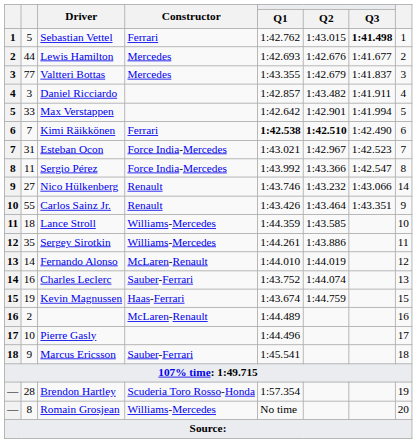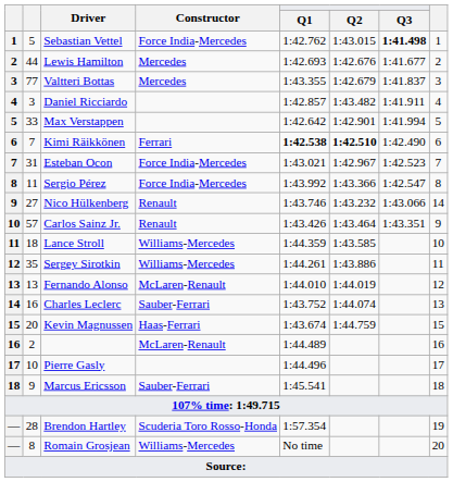 <table class="wikitable sortable" style="font-size:85%">
 <tr>
 <th rowspan=2></th>
 <th rowspan=2></th>
 <th rowspan=2>Driver</th>
 <th rowspan=2>Constructor</th>
 <th style="background:#eaecf0; text-align:center;" colspan=3></th>
 <th rowspan=2></th>
 </tr>
 <tr>
 <th>Q1</th>
 <th>Q2</th>
 <th>Q3</th>
 </tr>
 <tr>
 <th>1</th>
 <td style="text-align:center;">5</td>
 <td data-sort-value="VET"> <a href='#'>Sebastian Vettel</a></td>
-<td><a href='#'>Ferrari</a></td>
+<td><a href='#'>Force India</a>-<a href='#'>Mercedes</a></td>
 <td>1:42.762</td>
 <td>1:43.015</td>
 <td><strong>1:41.498</strong></td>
 <td style="text-align:center;">1</td>
 </tr>
 <tr>
 <th>2</th>
 <td style="text-align:center;">44</td>
 <td data-sort-value="HAM"> <a href='#'>Lewis Hamilton</a></td>
 <td><a href='#'>Mercedes</a></td>
 <td>1:42.693</td>
 <td>1:42.676</td>
 <td>1:41.677</td>
 <td style="text-align:center;">2</td>
 </tr>
 <tr>
 <th>3</th>
 <td style="text-align:center;">77</td>
 <td data-sort-value="BOT"> <a href='#'>Valtteri Bottas</a></td>
 <td><a href='#'>Mercedes</a></td>
 <td>1:43.355</td>
 <td>1:42.679</td>
 <td>1:41.837</td>
 <td style="text-align:center;">3</td>
 </tr>
 <tr>
 <th>4</th>
 <td style="text-align:center;">3</td>
 <td data-sort-value="RIC"> <a href='#'>Daniel Ricciardo</a></td>
 <td></td>
 <td>1:42.857</td>
 <td>1:43.482</td>
 <td>1:41.911</td>
 <td style="text-align:center;">4</td>
 </tr>
 <tr>
 <th>5</th>
 <td style="text-align:center;">33</td>
 <td data-sort-value="VER"> <a href='#'>Max Verstappen</a></td>
 <td></td>
 <td>1:42.642</td>
 <td>1:42.901</td>
 <td>1:41.994</td>
 <td style="text-align:center;">5</td>
 </tr>
 <tr>
 <th>6</th>
 <td style="text-align:center;">7</td>
 <td data-sort-value="RAI"> <a href='#'>Kimi Räikkönen</a></td>
 <td><a href='#'>Ferrari</a></td>
 <td><strong>1:42.538</strong></td>
 <td><strong>1:42.510</strong></td>
 <td>1:42.490</td>
 <td style="text-align:center;">6</td>
 </tr>
 <tr>
 <th>7</th>
 <td style="text-align:center;">31</td>
 <td data-sort-value="OCO"> <a href='#'>Esteban Ocon</a></td>
 <td><a href='#'>Force India</a>-<a href='#'>Mercedes</a></td>
 <td>1:43.021</td>
 <td>1:42.967</td>
 <td>1:42.523</td>
 <td style="text-align:center;">7</td>
 </tr>
 <tr>
 <th>8</th>
 <td style="text-align:center;">11</td>
 <td data-sort-value="PER"> <a href='#'>Sergio Pérez</a></td>
 <td><a href='#'>Force India</a>-<a href='#'>Mercedes</a></td>
 <td>1:43.992</td>
 <td>1:43.366</td>
 <td>1:42.547</td>
 <td style="text-align:center;">8</td>
 </tr>
 <tr>
 <th>9</th>
 <td style="text-align:center;">27</td>
 <td data-sort-value="HUL"> <a href='#'>Nico Hülkenberg</a></td>
 <td><a href='#'>Renault</a></td>
 <td>1:43.746</td>
 <td>1:43.232</td>
 <td>1:43.066</td>
 <td style="text-align:center;">14</td>
 </tr>
 <tr>
 <th>10</th>
-<td style="text-align:center;">55</td>
+<td style="text-align:center;">57</td>
 <td data-sort-value="SAI"> <a href='#'>Carlos Sainz Jr.</a></td>
 <td><a href='#'>Renault</a></td>
 <td>1:43.426</td>
 <td>1:43.464</td>
 <td>1:43.351</td>
 <td style="text-align:center;">9</td>
 </tr>
 <tr>
 <th>11</th>
 <td style="text-align:center;">18</td>
 <td data-sort-value="STR"> <a href='#'>Lance Stroll</a></td>
 <td><a href='#'>Williams</a>-<a href='#'>Mercedes</a></td>
 <td>1:44.359</td>
 <td>1:43.585</td>
 <td></td>
 <td style="text-align:center;">10</td>
 </tr>
 <tr>
 <th>12</th>
 <td style="text-align:center;">35</td>
 <td data-sort-value="SIR"> <a href='#'>Sergey Sirotkin</a></td>
 <td><a href='#'>Williams</a>-<a href='#'>Mercedes</a></td>
 <td>1:44.261</td>
 <td>1:43.886</td>
 <td></td>
 <td style="text-align:center;">11</td>
 </tr>
 <tr>
 <th>13</th>
-<td style="text-align:center;">14</td>
+<td style="text-align:center;">13</td>
 <td> <a href='#'>Fernando Alonso</a></td>
 <td><a href='#'>McLaren</a>-<a href='#'>Renault</a></td>
 <td>1:44.010</td>
 <td>1:44.019</td>
 <td></td>
 <td style="text-align:center;">12</td>
 </tr>
 <tr>
 <th>14</th>
 <td style="text-align:center;">16</td>
 <td data-sort-value="LEC"> <a href='#'>Charles Leclerc</a></td>
 <td><a href='#'>Sauber</a>-<a href='#'>Ferrari</a></td>
 <td>1:43.752</td>
 <td>1:44.074</td>
 <td></td>
 <td style="text-align:center;">13</td>
 </tr>
 <tr>
 <th>15</th>
-<td style="text-align:center;">19</td>
+<td style="text-align:center;">20</td>
 <td data-sort-value="MAG"> <a href='#'>Kevin Magnussen</a></td>
 <td><a href='#'>Haas</a>-<a href='#'>Ferrari</a></td>
 <td>1:43.674</td>
 <td>1:44.759</td>
 <td></td>
 <td style="text-align:center;">15</td>
 </tr>
 <tr>
 <th>16</th>
 <td style="text-align:center;">2</td>
 <td data-sort-value="VAN"></td>
 <td><a href='#'>McLaren</a>-<a href='#'>Renault</a></td>
 <td>1:44.489</td>
 <td></td>
 <td></td>
 <td style="text-align:center;">16</td>
 </tr>
 <tr>
 <th>17</th>
 <td style="text-align:center;">10</td>
 <td data-sort-value="GAS"> <a href='#'>Pierre Gasly</a></td>
 <td></td>
 <td>1:44.496</td>
 <td></td>
 <td></td>
 <td style="text-align:center;">17</td>
 </tr>
 <tr>
 <th>18</th>
 <td style="text-align:center;">9</td>
 <td data-sort-value="ERI"> <a href='#'>Marcus Ericsson</a></td>
 <td><a href='#'>Sauber</a>-<a href='#'>Ferrari</a></td>
 <td>1:45.541</td>
 <td></td>
 <td></td>
 <td style="text-align:center;">18</td>
 </tr>
 <tr>
 <td style="background:#eaecf0; text-align:center;" colspan="8"><strong><a href='#'>107% time</a>:</strong> <strong>1:49.715</strong></td>
 </tr>
 <tr>
 <th>—</th>
 <td style="text-align:center;">28</td>
 <td data-sort-value="HAR"> <a href='#'>Brendon Hartley</a></td>
 <td><a href='#'>Scuderia Toro Rosso</a>-<a href='#'>Honda</a></td>
 <td>1:57.354</td>
 <td></td>
 <td></td>
 <td style="text-align:center;">19</td>
 </tr>
 <tr>
 <th>—</th>
 <td style="text-align:center;">8</td>
 <td data-sort-value="GRO"> <a href='#'>Romain Grosjean</a></td>
 <td><a href='#'>Williams</a>-<a href='#'>Mercedes</a></td>
 <td>No time</td>
 <td></td>
 <td></td>
 <td style="text-align:center;">20</td>
 </tr>
 <tr>
 <td style="background:#eaecf0; text-align:center;" colspan="8"><strong>Source:</strong></td>
 </tr>
 </table>
